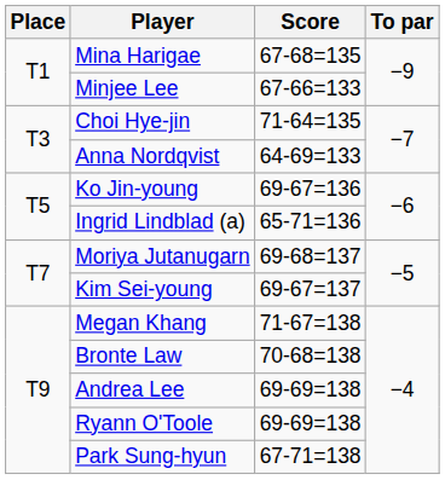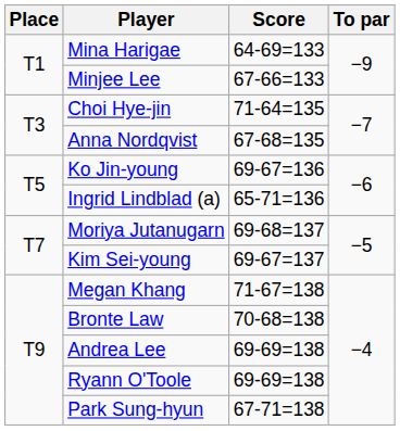 <table class="wikitable">
 <tr>
 <th>Place</th>
 <th>Player</th>
 <th>Score</th>
 <th>To par</th>
 </tr>
 <tr>
 <td rowspan=2 align=center>T1</td>
 <td> <a href='#'>Mina Harigae</a></td>
-<td>67-68=135</td>
+<td>64-69=133</td>
 <td rowspan=2 align=center>−9</td>
 </tr>
 <tr>
 <td> <a href='#'>Minjee Lee</a></td>
 <td>67-66=133</td>
 </tr>
 <tr>
 <td rowspan=2 align=center>T3</td>
 <td> <a href='#'>Choi Hye-jin</a></td>
 <td>71-64=135</td>
 <td rowspan=2 align=center>−7</td>
 </tr>
 <tr>
 <td> <a href='#'>Anna Nordqvist</a></td>
-<td>64-69=133</td>
+<td>67-68=135</td>
 </tr>
 <tr>
 <td rowspan=2 align=center>T5</td>
 <td> <a href='#'>Ko Jin-young</a></td>
 <td>69-67=136</td>
 <td rowspan=2 align=center>−6</td>
 </tr>
 <tr>
 <td> <a href='#'>Ingrid Lindblad</a> (a)</td>
 <td>65-71=136</td>
 </tr>
 <tr>
 <td rowspan=2 align=center>T7</td>
 <td> <a href='#'>Moriya Jutanugarn</a></td>
 <td>69-68=137</td>
 <td rowspan=2 align=center>−5</td>
 </tr>
 <tr>
 <td> <a href='#'>Kim Sei-young</a></td>
 <td>69-67=137</td>
 </tr>
 <tr>
 <td rowspan=5 align=center>T9</td>
 <td> <a href='#'>Megan Khang</a></td>
 <td>71-67=138</td>
 <td rowspan=5 align=center>−4</td>
 </tr>
 <tr>
 <td> <a href='#'>Bronte Law</a></td>
 <td>70-68=138</td>
 </tr>
 <tr>
 <td> <a href='#'>Andrea Lee</a></td>
 <td>69-69=138</td>
 </tr>
 <tr>
 <td> <a href='#'>Ryann O'Toole</a></td>
 <td>69-69=138</td>
 </tr>
 <tr>
 <td> <a href='#'>Park Sung-hyun</a></td>
 <td>67-71=138</td>
 </tr>
 </table>
